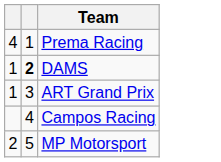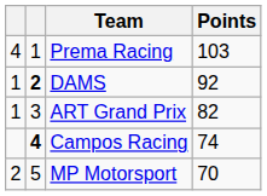 <table class="wikitable" style="font-size: 85%;">
 <tr>
 <th></th>
 <th></th>
 <th>Team</th>
+<th>Points</th>
 </tr>
 <tr>
 <td align="left"> 4</td>
 <td align="center">1</td>
 <td> <a href='#'>Prema Racing</a></td>
+<td>103</td>
 </tr>
 <tr>
 <td align="left"> 1</td>
 <td align="center"><strong>2</strong></td>
 <td> <a href='#'>DAMS</a></td>
+<td>92</td>
 </tr>
 <tr>
 <td align="left"> 1</td>
 <td align="center">3</td>
 <td> <a href='#'>ART Grand Prix</a></td>
+<td>82</td>
 </tr>
 <tr>
 <td align="left"></td>
-<td align="center">4</td>
+<td align="center"><strong>4</strong></td>
 <td> <a href='#'>Campos Racing</a></td>
+<td>74</td>
 </tr>
 <tr>
 <td align="left"> 2</td>
 <td align="center">5</td>
 <td> <a href='#'>MP Motorsport</a></td>
+<td>70</td>
 </tr>
 </table>
